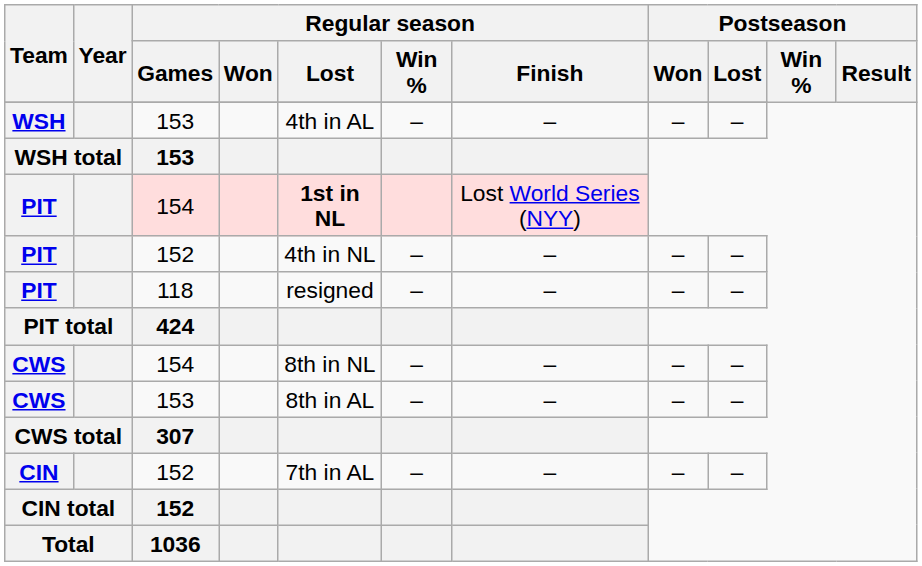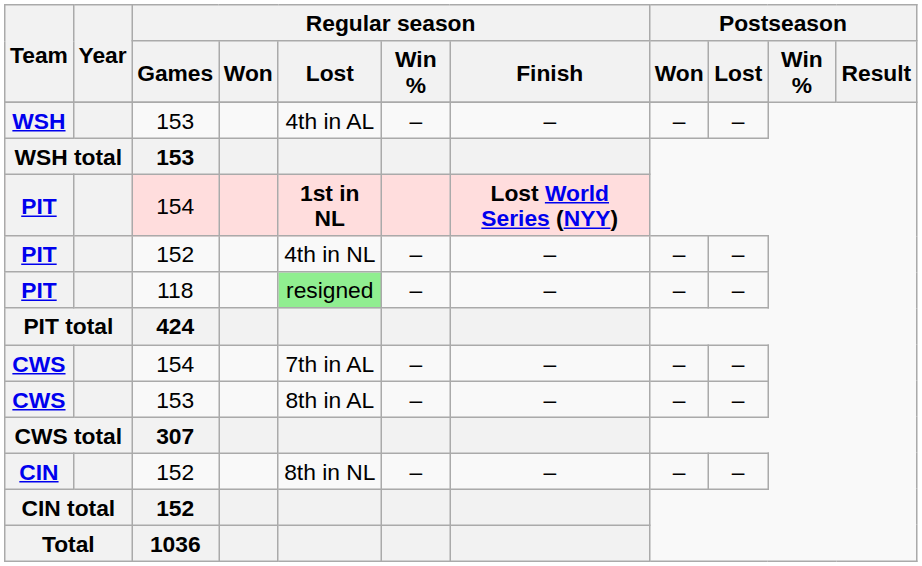 <table class="wikitable" style="font-size: 95%; text-align:center;">
 <tr>
 <th rowspan="2">Team</th>
 <th rowspan="2">Year</th>
 <th colspan="5">Regular season</th>
 <th colspan="4">Postseason</th>
 </tr>
 <tr>
 <th>Games</th>
 <th>Won</th>
 <th>Lost</th>
 <th>Win %</th>
 <th>Finish</th>
 <th>Won</th>
 <th>Lost</th>
 <th>Win %</th>
 <th>Result</th>
 </tr>
 <tr>
 </tr>
 <tr>
 <th><a href='#'>WSH</a></th>
 <th></th>
 <td>153</td>
 <td></td>
 <td>4th in AL</td>
 <td>–</td>
 <td>–</td>
 <td>–</td>
 <td>–</td>
 </tr>
 <tr>
 <th colspan="2">WSH total</th>
 <th>153</th>
 <th></th>
 <th></th>
 <th></th>
 <th></th>
 </tr>
 <tr style="background:#fdd">
 <th><a href='#'>PIT</a></th>
 <th></th>
 <td>154</td>
 <td></td>
 <td><strong>1st in NL</strong></td>
 <td></td>
-<td>Lost <a href='#'>World Series</a> (<a href='#'>NYY</a>)</td>
+<td><strong>Lost <a href='#'>World Series</a> (<a href='#'>NYY</a>)</strong></td>
 </tr>
 <tr>
 <th><a href='#'>PIT</a></th>
 <th></th>
 <td>152</td>
 <td></td>
 <td>4th in NL</td>
 <td>–</td>
 <td>–</td>
 <td>–</td>
 <td>–</td>
 </tr>
 <tr>
 <th><a href='#'>PIT</a></th>
 <th></th>
 <td>118</td>
 <td></td>
-<td>resigned</td>
+<td style="background: lightgreen;">resigned</td>
 <td>–</td>
 <td>–</td>
 <td>–</td>
 <td>–</td>
 </tr>
 <tr>
 <th colspan="2">PIT total</th>
 <th>424</th>
 <th></th>
 <th></th>
 <th></th>
 <th></th>
 </tr>
 <tr>
 <th><a href='#'>CWS</a></th>
 <th></th>
 <td>154</td>
 <td></td>
-<td>8th in NL</td>
+<td>7th in AL</td>
 <td>–</td>
 <td>–</td>
 <td>–</td>
 <td>–</td>
 </tr>
 <tr>
 <th><a href='#'>CWS</a></th>
 <th></th>
 <td>153</td>
 <td></td>
 <td>8th in AL</td>
 <td>–</td>
 <td>–</td>
 <td>–</td>
 <td>–</td>
 </tr>
 <tr>
 <th colspan="2">CWS total</th>
 <th>307</th>
 <th></th>
 <th></th>
 <th></th>
 <th></th>
 </tr>
 <tr>
 <th><a href='#'>CIN</a></th>
 <th></th>
 <td>152</td>
 <td></td>
-<td>7th in AL</td>
+<td>8th in NL</td>
 <td>–</td>
 <td>–</td>
 <td>–</td>
 <td>–</td>
 </tr>
 <tr>
 <th colspan="2">CIN total</th>
 <th>152</th>
 <th></th>
 <th></th>
 <th></th>
 <th></th>
 </tr>
 <tr>
 <th colspan="2">Total</th>
 <th>1036</th>
 <th></th>
 <th></th>
 <th></th>
 <th></th>
 </tr>
 </table>
